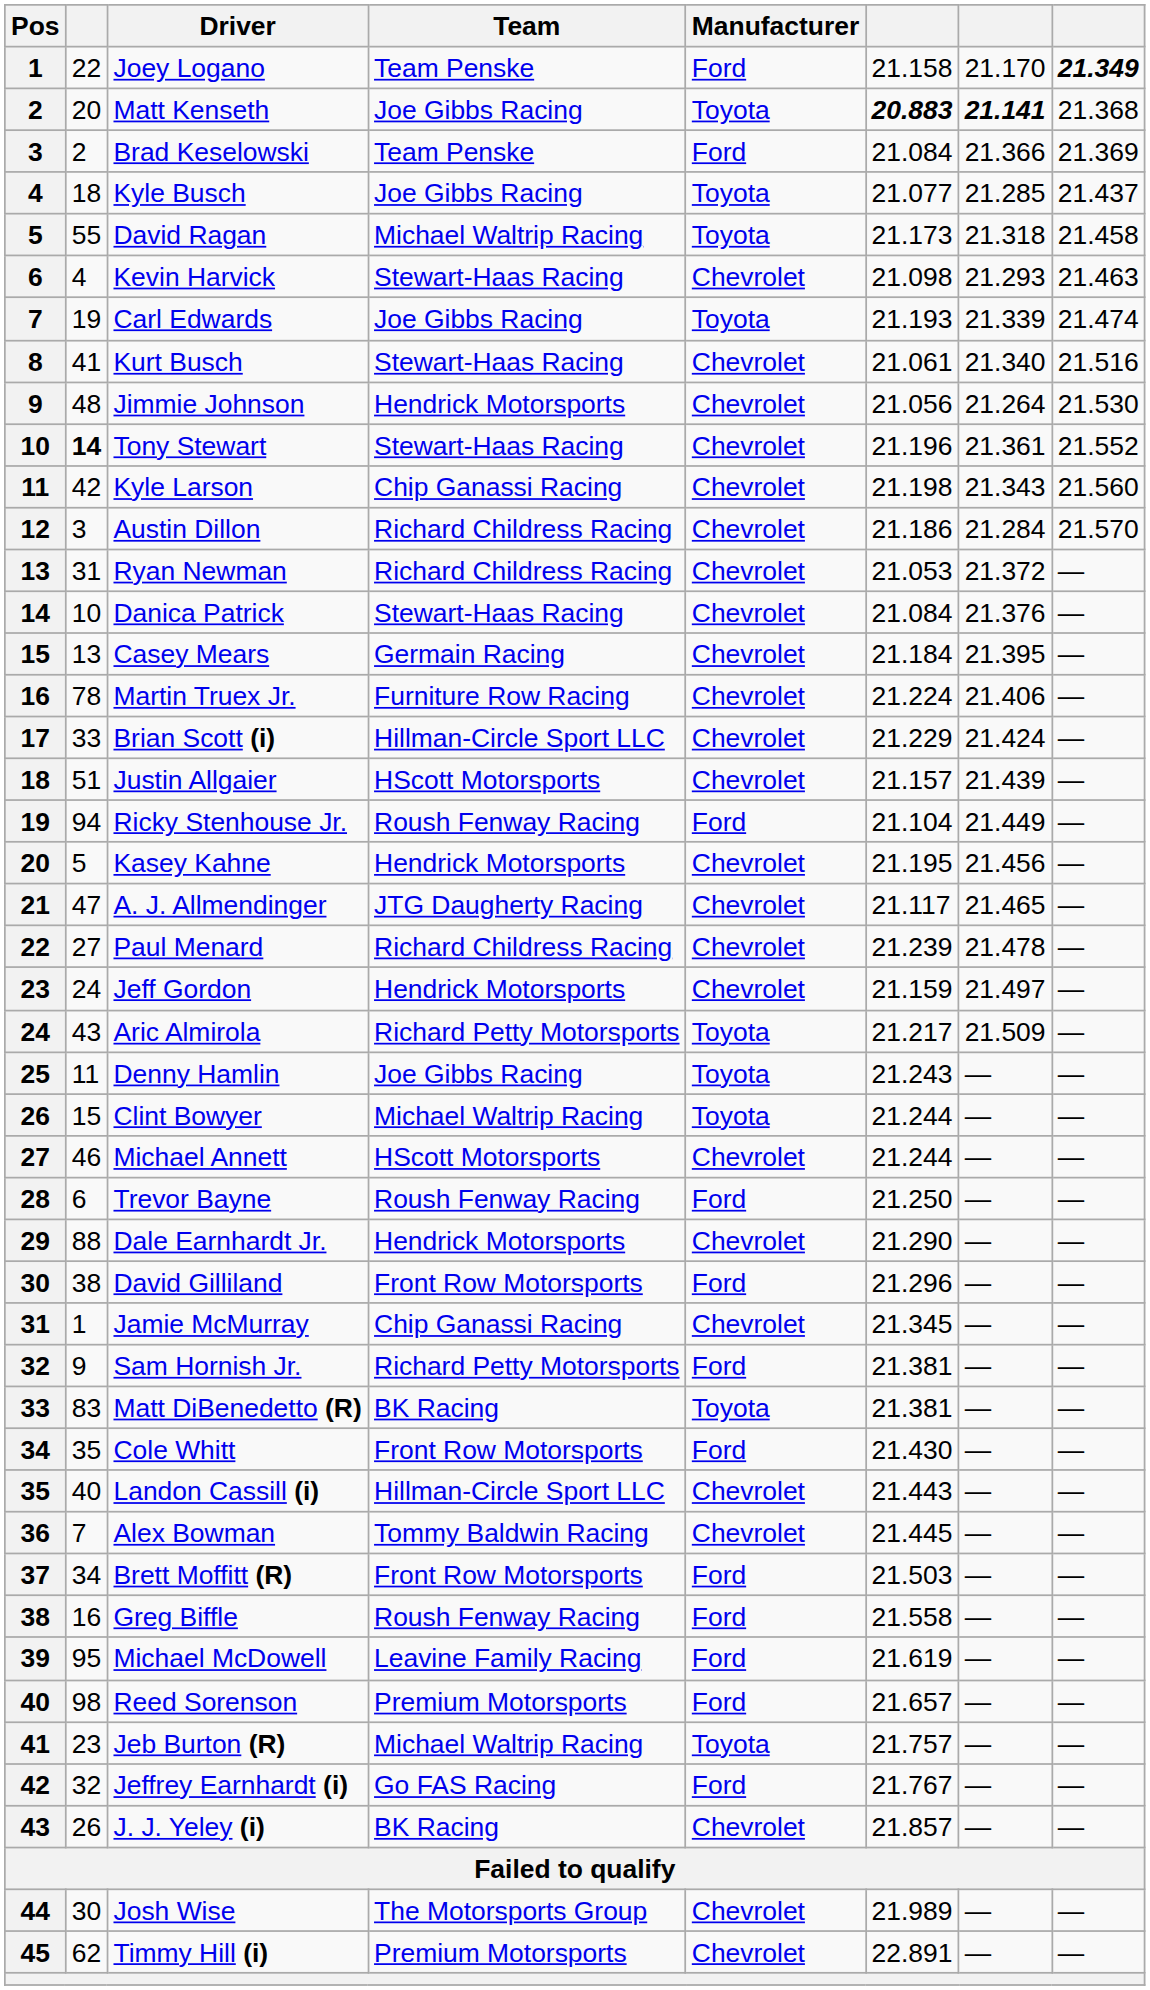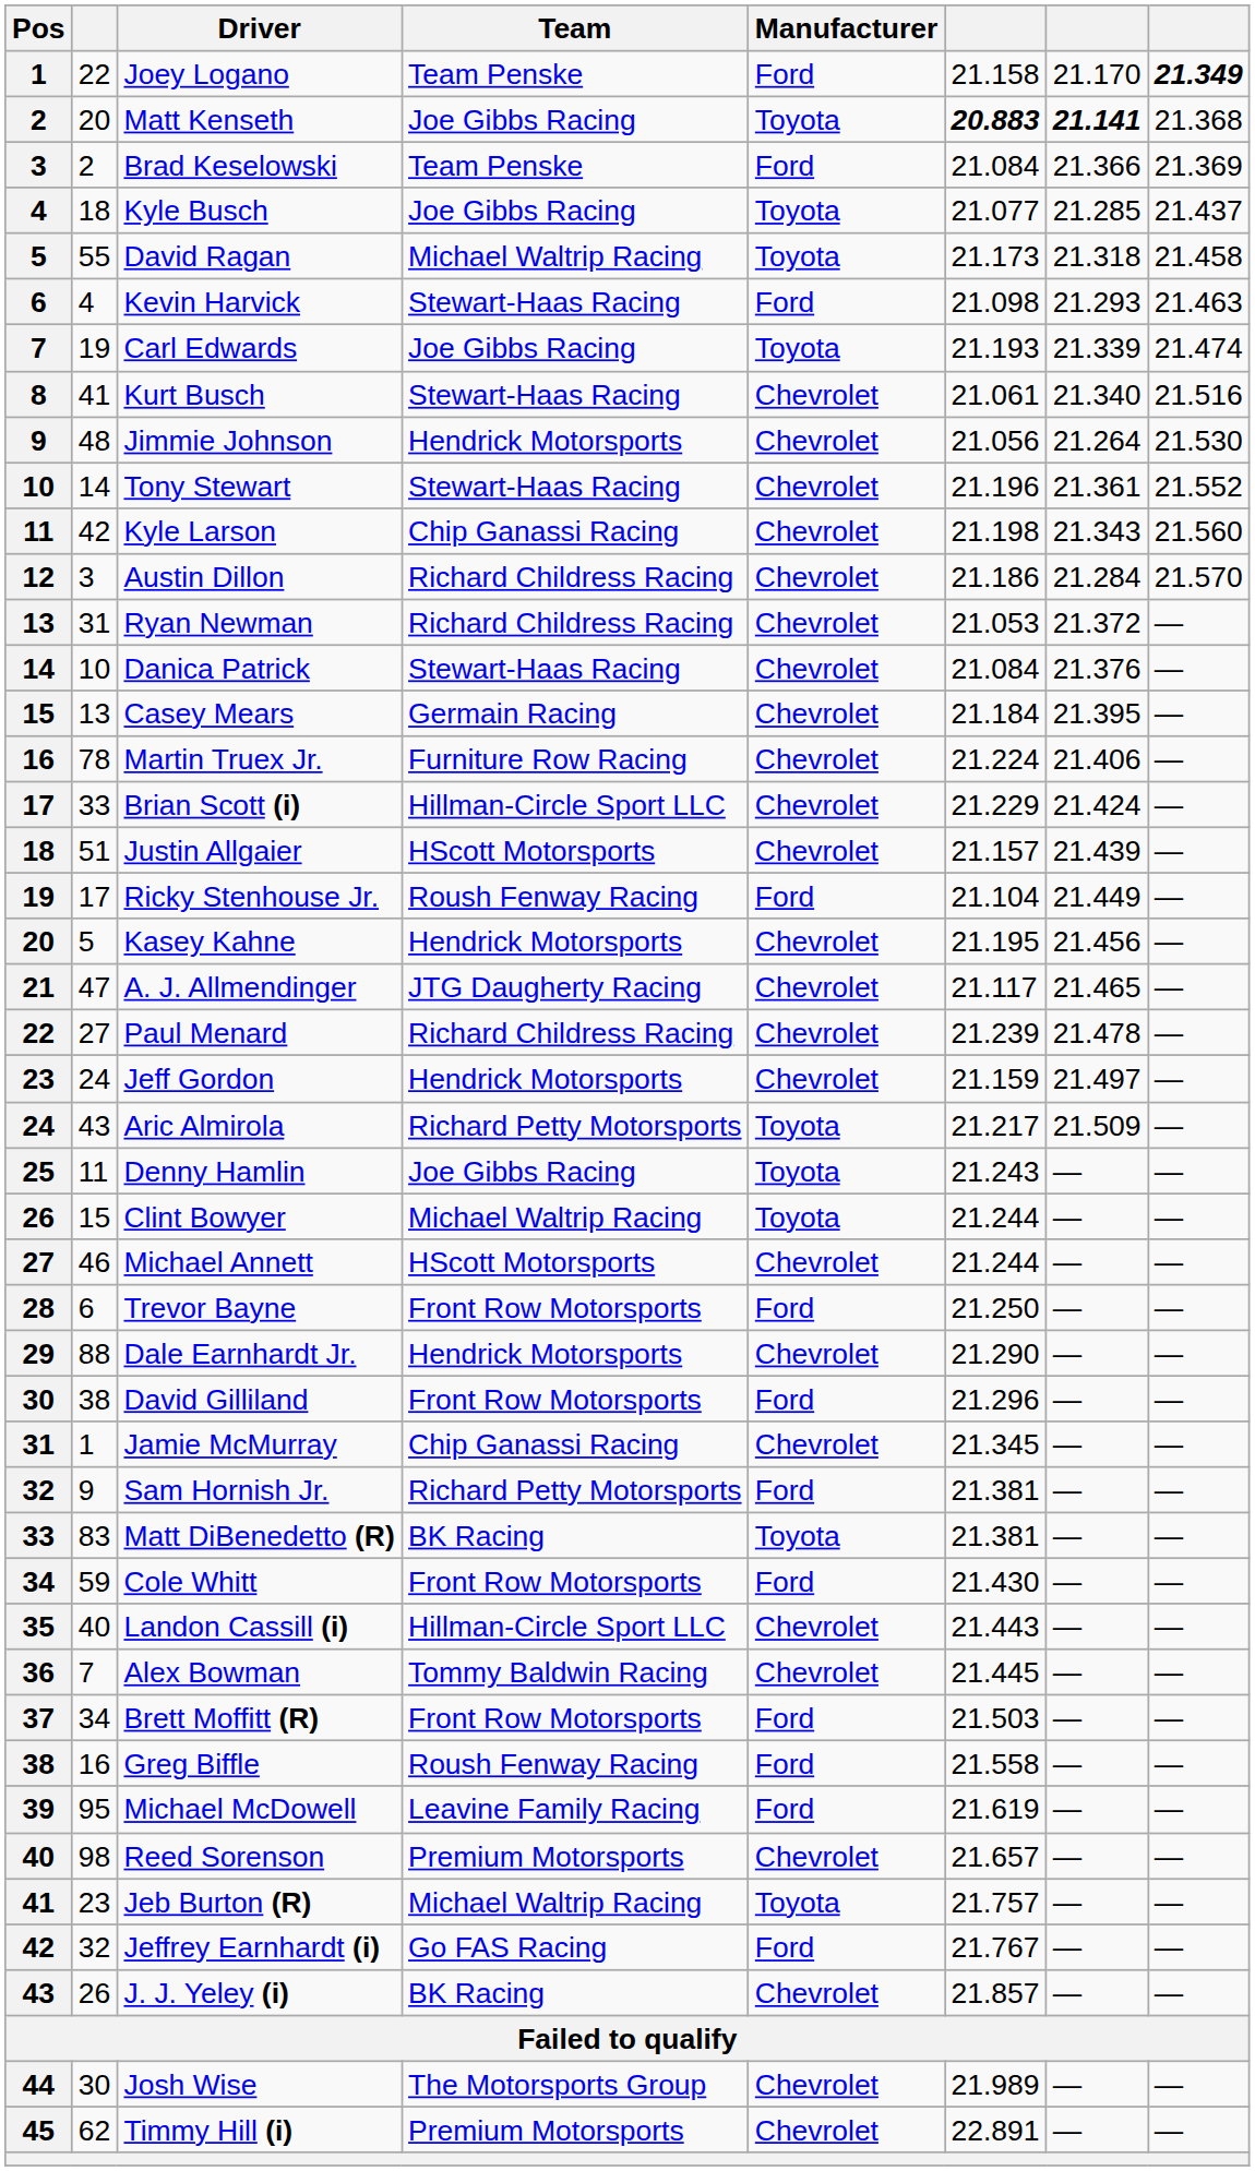 <table class="wikitable" style="font-size:95%">
 <tr>
 <th>Pos</th>
 <th></th>
 <th>Driver</th>
 <th>Team</th>
 <th>Manufacturer</th>
 <th></th>
 <th></th>
 <th></th>
 </tr>
 <tr>
 <th>1</th>
 <td>22</td>
 <td><a href='#'>Joey Logano</a></td>
 <td><a href='#'>Team Penske</a></td>
 <td><a href='#'>Ford</a></td>
 <td>21.158</td>
 <td>21.170</td>
 <td><strong><em>21.349</em></strong></td>
 </tr>
 <tr>
 <th>2</th>
 <td>20</td>
 <td><a href='#'>Matt Kenseth</a></td>
 <td><a href='#'>Joe Gibbs Racing</a></td>
 <td><a href='#'>Toyota</a></td>
 <td><strong><em>20.883</em></strong></td>
 <td><strong><em>21.141</em></strong></td>
 <td>21.368</td>
 </tr>
 <tr>
 <th>3</th>
 <td>2</td>
 <td><a href='#'>Brad Keselowski</a></td>
 <td><a href='#'>Team Penske</a></td>
 <td><a href='#'>Ford</a></td>
 <td>21.084</td>
 <td>21.366</td>
 <td>21.369</td>
 </tr>
 <tr>
 <th>4</th>
 <td>18</td>
 <td><a href='#'>Kyle Busch</a></td>
 <td><a href='#'>Joe Gibbs Racing</a></td>
 <td><a href='#'>Toyota</a></td>
 <td>21.077</td>
 <td>21.285</td>
 <td>21.437</td>
 </tr>
 <tr>
 <th>5</th>
 <td>55</td>
 <td><a href='#'>David Ragan</a></td>
 <td><a href='#'>Michael Waltrip Racing</a></td>
 <td><a href='#'>Toyota</a></td>
 <td>21.173</td>
 <td>21.318</td>
 <td>21.458</td>
 </tr>
 <tr>
 <th>6</th>
 <td>4</td>
 <td><a href='#'>Kevin Harvick</a></td>
 <td><a href='#'>Stewart-Haas Racing</a></td>
-<td><a href='#'>Chevrolet</a></td>
+<td><a href='#'>Ford</a></td>
 <td>21.098</td>
 <td>21.293</td>
 <td>21.463</td>
 </tr>
 <tr>
 <th>7</th>
 <td>19</td>
 <td><a href='#'>Carl Edwards</a></td>
 <td><a href='#'>Joe Gibbs Racing</a></td>
 <td><a href='#'>Toyota</a></td>
 <td>21.193</td>
 <td>21.339</td>
 <td>21.474</td>
 </tr>
 <tr>
 <th>8</th>
 <td>41</td>
 <td><a href='#'>Kurt Busch</a></td>
 <td><a href='#'>Stewart-Haas Racing</a></td>
 <td><a href='#'>Chevrolet</a></td>
 <td>21.061</td>
 <td>21.340</td>
 <td>21.516</td>
 </tr>
 <tr>
 <th>9</th>
 <td>48</td>
 <td><a href='#'>Jimmie Johnson</a></td>
 <td><a href='#'>Hendrick Motorsports</a></td>
 <td><a href='#'>Chevrolet</a></td>
 <td>21.056</td>
 <td>21.264</td>
 <td>21.530</td>
 </tr>
 <tr>
 <th>10</th>
-<td><strong>14</strong></td>
+<td>14</td>
 <td><a href='#'>Tony Stewart</a></td>
 <td><a href='#'>Stewart-Haas Racing</a></td>
 <td><a href='#'>Chevrolet</a></td>
 <td>21.196</td>
 <td>21.361</td>
 <td>21.552</td>
 </tr>
 <tr>
 <th>11</th>
 <td>42</td>
 <td><a href='#'>Kyle Larson</a></td>
 <td><a href='#'>Chip Ganassi Racing</a></td>
 <td><a href='#'>Chevrolet</a></td>
 <td>21.198</td>
 <td>21.343</td>
 <td>21.560</td>
 </tr>
 <tr>
 <th>12</th>
 <td>3</td>
 <td><a href='#'>Austin Dillon</a></td>
 <td><a href='#'>Richard Childress Racing</a></td>
 <td><a href='#'>Chevrolet</a></td>
 <td>21.186</td>
 <td>21.284</td>
 <td>21.570</td>
 </tr>
 <tr>
 <th>13</th>
 <td>31</td>
 <td><a href='#'>Ryan Newman</a></td>
 <td><a href='#'>Richard Childress Racing</a></td>
 <td><a href='#'>Chevrolet</a></td>
 <td>21.053</td>
 <td>21.372</td>
 <td>—</td>
 </tr>
 <tr>
 <th>14</th>
 <td>10</td>
 <td><a href='#'>Danica Patrick</a></td>
 <td><a href='#'>Stewart-Haas Racing</a></td>
 <td><a href='#'>Chevrolet</a></td>
 <td>21.084</td>
 <td>21.376</td>
 <td>—</td>
 </tr>
 <tr>
 <th>15</th>
 <td>13</td>
 <td><a href='#'>Casey Mears</a></td>
 <td><a href='#'>Germain Racing</a></td>
 <td><a href='#'>Chevrolet</a></td>
 <td>21.184</td>
 <td>21.395</td>
 <td>—</td>
 </tr>
 <tr>
 <th>16</th>
 <td>78</td>
 <td><a href='#'>Martin Truex Jr.</a></td>
 <td><a href='#'>Furniture Row Racing</a></td>
 <td><a href='#'>Chevrolet</a></td>
 <td>21.224</td>
 <td>21.406</td>
 <td>—</td>
 </tr>
 <tr>
 <th>17</th>
 <td>33</td>
 <td><a href='#'>Brian Scott</a> <strong>(i)</strong></td>
 <td><a href='#'>Hillman-Circle Sport LLC</a></td>
 <td><a href='#'>Chevrolet</a></td>
 <td>21.229</td>
 <td>21.424</td>
 <td>—</td>
 </tr>
 <tr>
 <th>18</th>
 <td>51</td>
 <td><a href='#'>Justin Allgaier</a></td>
 <td><a href='#'>HScott Motorsports</a></td>
 <td><a href='#'>Chevrolet</a></td>
 <td>21.157</td>
 <td>21.439</td>
 <td>—</td>
 </tr>
 <tr>
 <th>19</th>
-<td>94</td>
+<td>17</td>
 <td><a href='#'>Ricky Stenhouse Jr.</a></td>
 <td><a href='#'>Roush Fenway Racing</a></td>
 <td><a href='#'>Ford</a></td>
 <td>21.104</td>
 <td>21.449</td>
 <td>—</td>
 </tr>
 <tr>
 <th>20</th>
 <td>5</td>
 <td><a href='#'>Kasey Kahne</a></td>
 <td><a href='#'>Hendrick Motorsports</a></td>
 <td><a href='#'>Chevrolet</a></td>
 <td>21.195</td>
 <td>21.456</td>
 <td>—</td>
 </tr>
 <tr>
 <th>21</th>
 <td>47</td>
 <td><a href='#'>A. J. Allmendinger</a></td>
 <td><a href='#'>JTG Daugherty Racing</a></td>
 <td><a href='#'>Chevrolet</a></td>
 <td>21.117</td>
 <td>21.465</td>
 <td>—</td>
 </tr>
 <tr>
 <th>22</th>
 <td>27</td>
 <td><a href='#'>Paul Menard</a></td>
 <td><a href='#'>Richard Childress Racing</a></td>
 <td><a href='#'>Chevrolet</a></td>
 <td>21.239</td>
 <td>21.478</td>
 <td>—</td>
 </tr>
 <tr>
 <th>23</th>
 <td>24</td>
 <td><a href='#'>Jeff Gordon</a></td>
 <td><a href='#'>Hendrick Motorsports</a></td>
 <td><a href='#'>Chevrolet</a></td>
 <td>21.159</td>
 <td>21.497</td>
 <td>—</td>
 </tr>
 <tr>
 <th>24</th>
 <td>43</td>
 <td><a href='#'>Aric Almirola</a></td>
 <td><a href='#'>Richard Petty Motorsports</a></td>
 <td><a href='#'>Toyota</a></td>
 <td>21.217</td>
 <td>21.509</td>
 <td>—</td>
 </tr>
 <tr>
 <th>25</th>
 <td>11</td>
 <td><a href='#'>Denny Hamlin</a></td>
 <td><a href='#'>Joe Gibbs Racing</a></td>
 <td><a href='#'>Toyota</a></td>
 <td>21.243</td>
 <td>—</td>
 <td>—</td>
 </tr>
 <tr>
 <th>26</th>
 <td>15</td>
 <td><a href='#'>Clint Bowyer</a></td>
 <td><a href='#'>Michael Waltrip Racing</a></td>
 <td><a href='#'>Toyota</a></td>
 <td>21.244</td>
 <td>—</td>
 <td>—</td>
 </tr>
 <tr>
 <th>27</th>
 <td>46</td>
 <td><a href='#'>Michael Annett</a></td>
 <td><a href='#'>HScott Motorsports</a></td>
 <td><a href='#'>Chevrolet</a></td>
 <td>21.244</td>
 <td>—</td>
 <td>—</td>
 </tr>
 <tr>
 <th>28</th>
 <td>6</td>
 <td><a href='#'>Trevor Bayne</a></td>
-<td><a href='#'>Roush Fenway Racing</a></td>
+<td><a href='#'>Front Row Motorsports</a></td>
 <td><a href='#'>Ford</a></td>
 <td>21.250</td>
 <td>—</td>
 <td>—</td>
 </tr>
 <tr>
 <th>29</th>
 <td>88</td>
 <td><a href='#'>Dale Earnhardt Jr.</a></td>
 <td><a href='#'>Hendrick Motorsports</a></td>
 <td><a href='#'>Chevrolet</a></td>
 <td>21.290</td>
 <td>—</td>
 <td>—</td>
 </tr>
 <tr>
 <th>30</th>
 <td>38</td>
 <td><a href='#'>David Gilliland</a></td>
 <td><a href='#'>Front Row Motorsports</a></td>
 <td><a href='#'>Ford</a></td>
 <td>21.296</td>
 <td>—</td>
 <td>—</td>
 </tr>
 <tr>
 <th>31</th>
 <td>1</td>
 <td><a href='#'>Jamie McMurray</a></td>
 <td><a href='#'>Chip Ganassi Racing</a></td>
 <td><a href='#'>Chevrolet</a></td>
 <td>21.345</td>
 <td>—</td>
 <td>—</td>
 </tr>
 <tr>
 <th>32</th>
 <td>9</td>
 <td><a href='#'>Sam Hornish Jr.</a></td>
 <td><a href='#'>Richard Petty Motorsports</a></td>
 <td><a href='#'>Ford</a></td>
 <td>21.381</td>
 <td>—</td>
 <td>—</td>
 </tr>
 <tr>
 <th>33</th>
 <td>83</td>
 <td><a href='#'>Matt DiBenedetto</a> <strong>(R)</strong></td>
 <td><a href='#'>BK Racing</a></td>
 <td><a href='#'>Toyota</a></td>
 <td>21.381</td>
 <td>—</td>
 <td>—</td>
 </tr>
 <tr>
 <th>34</th>
-<td>35</td>
+<td>59</td>
 <td><a href='#'>Cole Whitt</a></td>
 <td><a href='#'>Front Row Motorsports</a></td>
 <td><a href='#'>Ford</a></td>
 <td>21.430</td>
 <td>—</td>
 <td>—</td>
 </tr>
 <tr>
 <th>35</th>
 <td>40</td>
 <td><a href='#'>Landon Cassill</a> <strong>(i)</strong></td>
 <td><a href='#'>Hillman-Circle Sport LLC</a></td>
 <td><a href='#'>Chevrolet</a></td>
 <td>21.443</td>
 <td>—</td>
 <td>—</td>
 </tr>
 <tr>
 <th>36</th>
 <td>7</td>
 <td><a href='#'>Alex Bowman</a></td>
 <td><a href='#'>Tommy Baldwin Racing</a></td>
 <td><a href='#'>Chevrolet</a></td>
 <td>21.445</td>
 <td>—</td>
 <td>—</td>
 </tr>
 <tr>
 <th>37</th>
 <td>34</td>
 <td><a href='#'>Brett Moffitt</a> <strong>(R)</strong></td>
 <td><a href='#'>Front Row Motorsports</a></td>
 <td><a href='#'>Ford</a></td>
 <td>21.503</td>
 <td>—</td>
 <td>—</td>
 </tr>
 <tr>
 <th>38</th>
 <td>16</td>
 <td><a href='#'>Greg Biffle</a></td>
 <td><a href='#'>Roush Fenway Racing</a></td>
 <td><a href='#'>Ford</a></td>
 <td>21.558</td>
 <td>—</td>
 <td>—</td>
 </tr>
 <tr>
 <th>39</th>
 <td>95</td>
 <td><a href='#'>Michael McDowell</a></td>
 <td><a href='#'>Leavine Family Racing</a></td>
 <td><a href='#'>Ford</a></td>
 <td>21.619</td>
 <td>—</td>
 <td>—</td>
 </tr>
 <tr>
 <th>40</th>
 <td>98</td>
 <td><a href='#'>Reed Sorenson</a></td>
 <td><a href='#'>Premium Motorsports</a></td>
-<td><a href='#'>Ford</a></td>
+<td><a href='#'>Chevrolet</a></td>
 <td>21.657</td>
 <td>—</td>
 <td>—</td>
 </tr>
 <tr>
 <th>41</th>
 <td>23</td>
 <td><a href='#'>Jeb Burton</a> <strong>(R)</strong></td>
 <td><a href='#'>Michael Waltrip Racing</a></td>
 <td><a href='#'>Toyota</a></td>
 <td>21.757</td>
 <td>—</td>
 <td>—</td>
 </tr>
 <tr>
 <th>42</th>
 <td>32</td>
 <td><a href='#'>Jeffrey Earnhardt</a> <strong>(i)</strong></td>
 <td><a href='#'>Go FAS Racing</a></td>
 <td><a href='#'>Ford</a></td>
 <td>21.767</td>
 <td>—</td>
 <td>—</td>
 </tr>
 <tr>
 <th>43</th>
 <td>26</td>
 <td><a href='#'>J. J. Yeley</a> <strong>(i)</strong></td>
 <td><a href='#'>BK Racing</a></td>
 <td><a href='#'>Chevrolet</a></td>
 <td>21.857</td>
 <td>—</td>
 <td>—</td>
 </tr>
 <tr>
 <th colspan="8">Failed to qualify</th>
 </tr>
 <tr>
 <th>44</th>
 <td>30</td>
 <td><a href='#'>Josh Wise</a></td>
 <td><a href='#'>The Motorsports Group</a></td>
 <td><a href='#'>Chevrolet</a></td>
 <td>21.989</td>
 <td>—</td>
 <td>—</td>
 </tr>
 <tr>
 <th>45</th>
 <td>62</td>
 <td><a href='#'>Timmy Hill</a> <strong>(i)</strong></td>
 <td><a href='#'>Premium Motorsports</a></td>
 <td><a href='#'>Chevrolet</a></td>
 <td>22.891</td>
 <td>—</td>
 <td>—</td>
 </tr>
 <tr>
 <th colspan="8"></th>
 </tr>
 </table>
